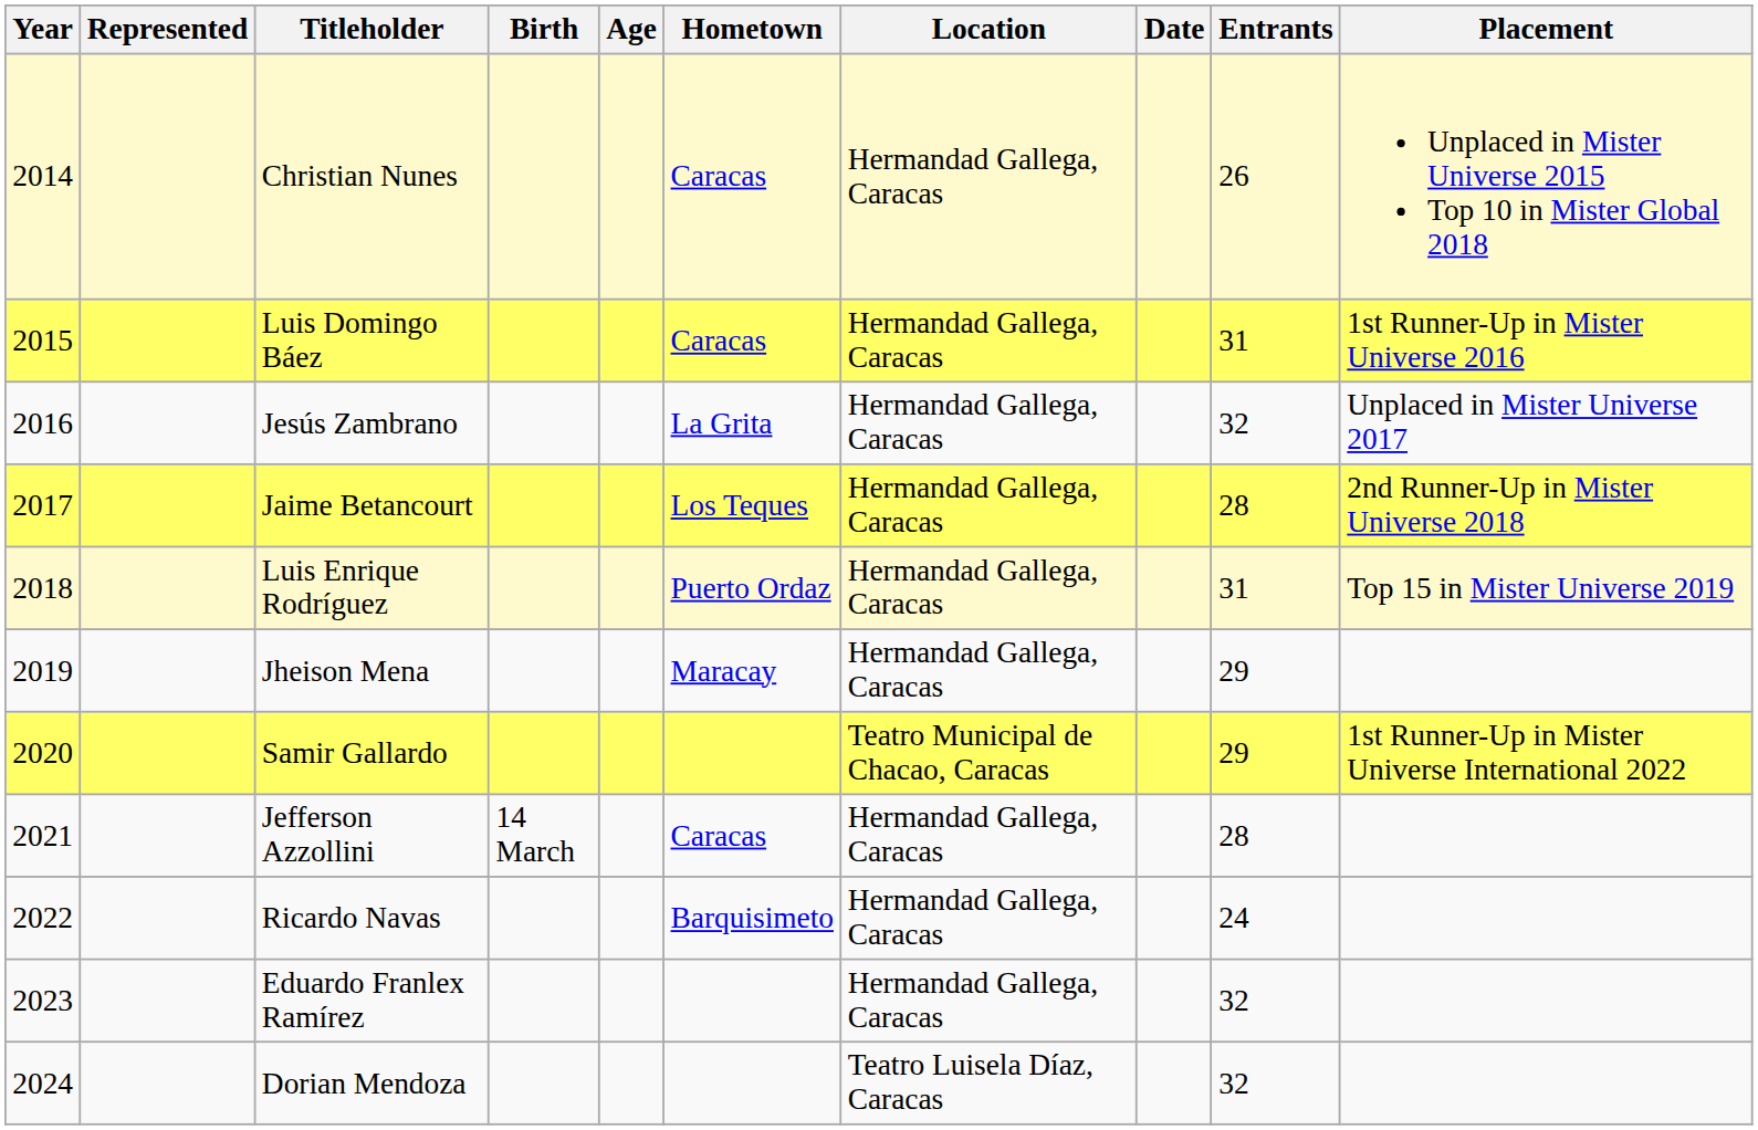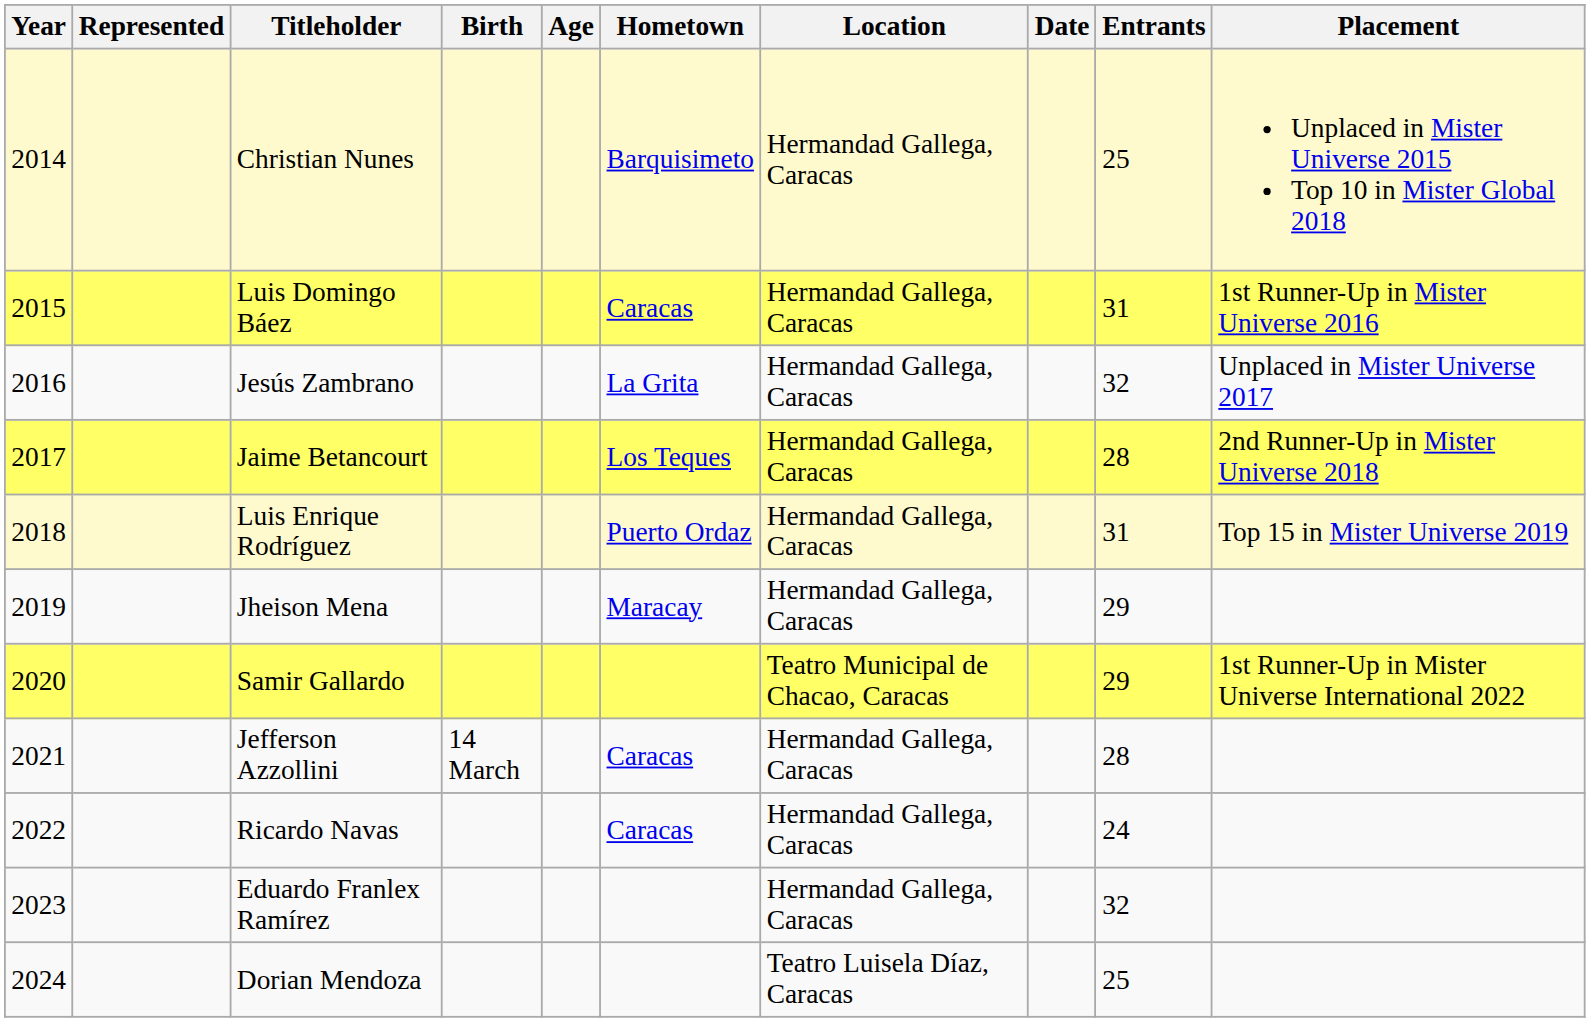 <table class="wikitable sortable" style="margin: 0 1em 0 0; background: #f9f9f9; border: 1px #aaa solid; border-collapse: collapse; font-size: 94%;">
 <tr>
 <th>Year</th>
 <th>Represented</th>
 <th>Titleholder</th>
 <th>Birth</th>
 <th>Age</th>
 <th>Hometown</th>
 <th>Location</th>
 <th>Date</th>
 <th>Entrants</th>
 <th>Placement</th>
 </tr>
 <tr style="background-color:#FFFACD;">
 <td>2014</td>
 <td></td>
 <td>Christian Nunes</td>
 <td></td>
 <td></td>
-<td><a href='#'>Caracas</a></td>
+<td><a href='#'>Barquisimeto</a></td>
 <td>Hermandad Gallega, Caracas</td>
 <td></td>
-<td>26</td>
+<td>25</td>
 <td><br><ul><li>Unplaced in <a href='#'>Mister Universe 2015</a></li><li>Top 10 in <a href='#'>Mister Global 2018</a></li></ul></td>
 </tr>
 <tr style="background-color:#FFFF66;">
 <td>2015</td>
 <td></td>
 <td>Luis Domingo Báez</td>
 <td></td>
 <td></td>
 <td><a href='#'>Caracas</a></td>
 <td>Hermandad Gallega, Caracas</td>
 <td></td>
 <td>31</td>
 <td>1st Runner-Up in <a href='#'>Mister Universe 2016</a></td>
 </tr>
 <tr>
 <td>2016</td>
 <td></td>
 <td>Jesús Zambrano</td>
 <td></td>
 <td></td>
 <td><a href='#'>La Grita</a></td>
 <td>Hermandad Gallega, Caracas</td>
 <td></td>
 <td>32</td>
 <td>Unplaced in <a href='#'>Mister Universe 2017</a></td>
 </tr>
 <tr style="background-color:#FFFF66;">
 <td>2017</td>
 <td></td>
 <td>Jaime Betancourt</td>
 <td></td>
 <td></td>
 <td><a href='#'>Los Teques</a></td>
 <td>Hermandad Gallega, Caracas</td>
 <td></td>
 <td>28</td>
 <td>2nd Runner-Up in <a href='#'>Mister Universe 2018</a></td>
 </tr>
 <tr style="background-color:#FFFACD;">
 <td>2018</td>
 <td></td>
 <td>Luis Enrique Rodríguez</td>
 <td></td>
 <td></td>
 <td><a href='#'>Puerto Ordaz</a></td>
 <td>Hermandad Gallega, Caracas</td>
 <td></td>
 <td>31</td>
 <td>Top 15 in <a href='#'>Mister Universe 2019</a></td>
 </tr>
 <tr>
 <td>2019</td>
 <td></td>
 <td>Jheison Mena</td>
 <td></td>
 <td></td>
 <td><a href='#'>Maracay</a></td>
 <td>Hermandad Gallega, Caracas</td>
 <td></td>
 <td>29</td>
 <td></td>
 </tr>
 <tr style="background-color:#FFFF66;">
 <td>2020</td>
 <td></td>
 <td>Samir Gallardo</td>
 <td></td>
 <td></td>
 <td></td>
 <td>Teatro Municipal de Chacao, Caracas</td>
 <td></td>
 <td>29</td>
 <td>1st Runner-Up in Mister Universe International 2022</td>
 </tr>
 <tr>
 <td>2021</td>
 <td></td>
 <td>Jefferson Azzollini</td>
 <td>14 March</td>
 <td></td>
 <td><a href='#'>Caracas</a></td>
 <td>Hermandad Gallega, Caracas</td>
 <td></td>
 <td>28</td>
 <td></td>
 </tr>
 <tr>
 <td>2022</td>
 <td></td>
 <td>Ricardo Navas</td>
 <td></td>
 <td></td>
-<td><a href='#'>Barquisimeto</a></td>
+<td><a href='#'>Caracas</a></td>
 <td>Hermandad Gallega, Caracas</td>
 <td></td>
 <td>24</td>
 <td></td>
 </tr>
 <tr>
 <td>2023</td>
 <td></td>
 <td>Eduardo Franlex Ramírez</td>
 <td></td>
 <td></td>
 <td></td>
 <td>Hermandad Gallega, Caracas</td>
 <td></td>
 <td>32</td>
 <td></td>
 </tr>
 <tr>
 <td>2024</td>
 <td></td>
 <td>Dorian Mendoza</td>
 <td></td>
 <td></td>
 <td></td>
 <td>Teatro Luisela Díaz, Caracas</td>
 <td></td>
-<td>32</td>
+<td>25</td>
 <td></td>
 </tr>
 </table>
